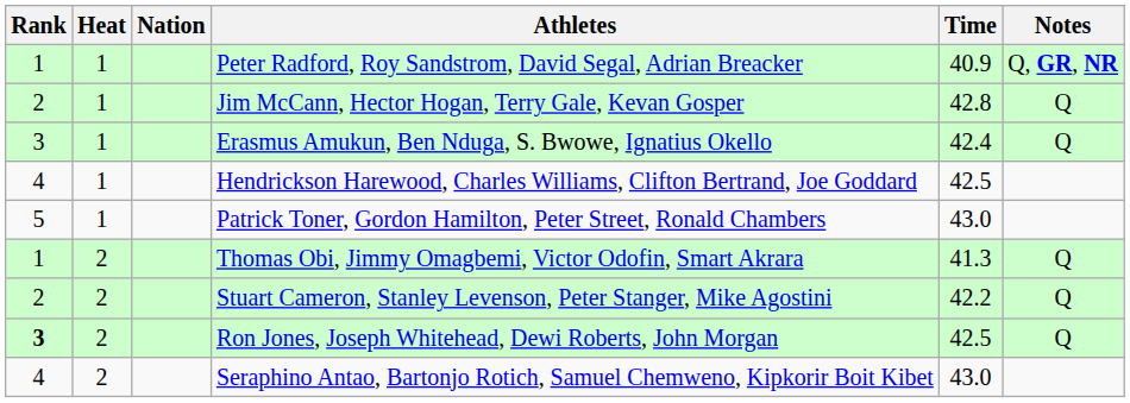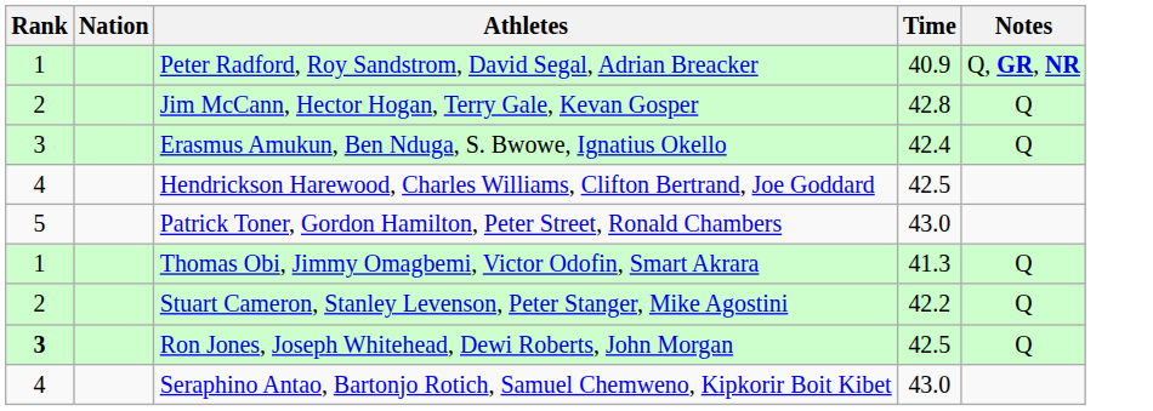 <table class="wikitable sortable" style="text-align:center;font-size:95%">
 <tr>
 <th>Rank</th>
-<th>Heat</th>
 <th>Nation</th>
 <th>Athletes</th>
 <th>Time</th>
 <th>Notes</th>
 </tr>
 <tr bgcolor=ccffcc>
-<td>1</td>
 <td>1</td>
 <td align=left></td>
 <td align=left><a href='#'>Peter Radford</a>, <a href='#'>Roy Sandstrom</a>, <a href='#'>David Segal</a>, <a href='#'>Adrian Breacker</a></td>
 <td>40.9</td>
 <td>Q, <strong><a href='#'>GR</a></strong>, <strong><a href='#'>NR</a></strong></td>
 </tr>
 <tr bgcolor=ccffcc>
 <td>2</td>
-<td>1</td>
 <td align=left></td>
 <td align=left><a href='#'>Jim McCann</a>, <a href='#'>Hector Hogan</a>, <a href='#'>Terry Gale</a>, <a href='#'>Kevan Gosper</a></td>
 <td>42.8</td>
 <td>Q</td>
 </tr>
 <tr bgcolor=ccffcc>
 <td>3</td>
-<td>1</td>
 <td align=left></td>
 <td align=left><a href='#'>Erasmus Amukun</a>, <a href='#'>Ben Nduga</a>, S. Bwowe, <a href='#'>Ignatius Okello</a></td>
 <td>42.4</td>
 <td>Q</td>
 </tr>
 <tr>
 <td>4</td>
-<td>1</td>
 <td align=left></td>
 <td align=left><a href='#'>Hendrickson Harewood</a>, <a href='#'>Charles Williams</a>, <a href='#'>Clifton Bertrand</a>, <a href='#'>Joe Goddard</a></td>
 <td>42.5</td>
 <td></td>
 </tr>
 <tr>
 <td>5</td>
-<td>1</td>
 <td align=left></td>
 <td align=left><a href='#'>Patrick Toner</a>, <a href='#'>Gordon Hamilton</a>, <a href='#'>Peter Street</a>, <a href='#'>Ronald Chambers</a></td>
 <td>43.0</td>
 <td></td>
 </tr>
 <tr bgcolor=ccffcc>
 <td>1</td>
-<td>2</td>
 <td align=left></td>
 <td align=left><a href='#'>Thomas Obi</a>, <a href='#'>Jimmy Omagbemi</a>, <a href='#'>Victor Odofin</a>, <a href='#'>Smart Akrara</a></td>
 <td>41.3</td>
 <td>Q</td>
 </tr>
 <tr bgcolor=ccffcc>
-<td>2</td>
 <td>2</td>
 <td align=left></td>
 <td align=left><a href='#'>Stuart Cameron</a>, <a href='#'>Stanley Levenson</a>, <a href='#'>Peter Stanger</a>, <a href='#'>Mike Agostini</a></td>
 <td>42.2</td>
 <td>Q</td>
 </tr>
 <tr bgcolor=ccffcc>
 <td><strong>3</strong></td>
-<td>2</td>
 <td align=left></td>
 <td align=left><a href='#'>Ron Jones</a>, <a href='#'>Joseph Whitehead</a>, <a href='#'>Dewi Roberts</a>, <a href='#'>John Morgan</a></td>
 <td>42.5</td>
 <td>Q</td>
 </tr>
 <tr>
 <td>4</td>
-<td>2</td>
 <td align=left></td>
 <td align=left><a href='#'>Seraphino Antao</a>, <a href='#'>Bartonjo Rotich</a>, <a href='#'>Samuel Chemweno</a>, <a href='#'>Kipkorir Boit Kibet</a></td>
 <td>43.0</td>
 <td></td>
 </tr>
 </table>
